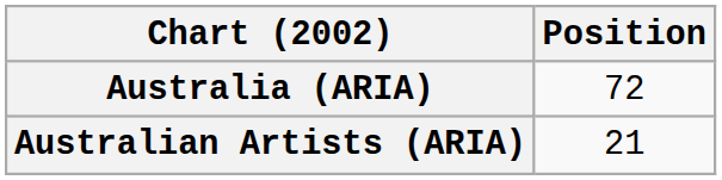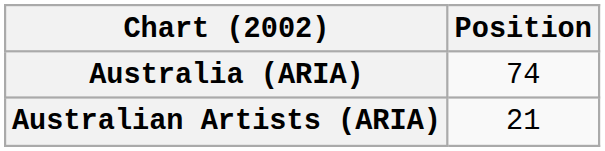 <table class="wikitable plainrowheaders" style="text-align:center">
 <tr>
 <th scope="col">Chart (2002)</th>
 <th scope="col">Position</th>
 </tr>
 <tr>
 <th scope="row">Australia (ARIA)</th>
-<td>72</td>
+<td>74</td>
 </tr>
 <tr>
 <th scope="row">Australian Artists (ARIA)</th>
 <td>21</td>
 </tr>
 </table>
